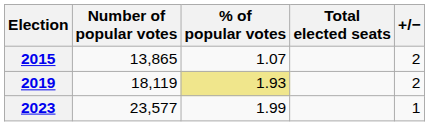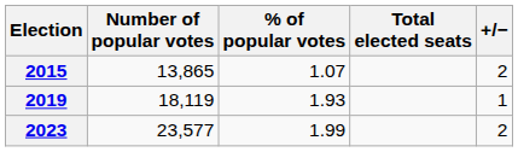 <table class="wikitable" style="text-align: right;">
 <tr align="center">
 <th><strong>Election</strong></th>
 <th>Number of<br>popular votes</th>
 <th>% of<br>popular votes</th>
 <th><strong>Total</strong><br><strong>elected seats</strong></th>
 <th>+/−</th>
 </tr>
 <tr>
 <th><a href='#'>2015</a></th>
 <td>13,865</td>
 <td>1.07</td>
 <td></td>
 <td>2</td>
 </tr>
 <tr>
 <th><a href='#'>2019</a></th>
 <td>18,119</td>
-<td style="background: khaki;">1.93</td>
+<td>1.93</td>
 <td></td>
-<td>2</td>
+<td>1</td>
 </tr>
 <tr>
 <th><a href='#'>2023</a></th>
 <td>23,577</td>
 <td>1.99</td>
 <td></td>
-<td>1</td>
+<td>2</td>
 </tr>
 </table>
